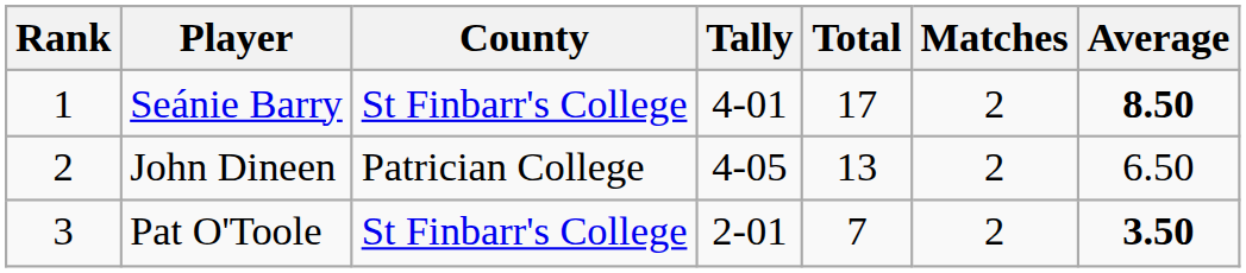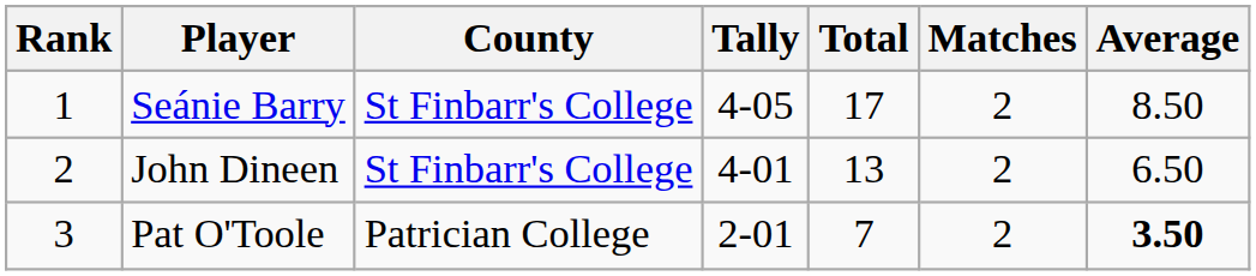 <table class="wikitable">
 <tr>
 <th>Rank</th>
 <th>Player</th>
 <th>County</th>
 <th>Tally</th>
 <th>Total</th>
 <th>Matches</th>
 <th>Average</th>
 </tr>
 <tr>
 <td rowspan=1 align=center>1</td>
 <td><a href='#'>Seánie Barry</a></td>
 <td><a href='#'>St Finbarr's College</a></td>
-<td align=center>4-01</td>
+<td align=center>4-05</td>
 <td align=center>17</td>
 <td align=center>2</td>
-<td align=center><strong>8.50</strong></td>
+<td align=center>8.50</td>
 </tr>
 <tr>
 <td rowspan=1 align=center>2</td>
 <td>John Dineen</td>
-<td>Patrician College</td>
-<td align=center>4-05</td>
+<td><a href='#'>St Finbarr's College</a></td>
+<td align=center>4-01</td>
 <td align=center>13</td>
 <td align=center>2</td>
 <td align=center>6.50</td>
 </tr>
 <tr>
 <td rowspan=1 align=center>3</td>
 <td>Pat O'Toole</td>
-<td><a href='#'>St Finbarr's College</a></td>
+<td>Patrician College</td>
 <td align=center>2-01</td>
 <td align=center>7</td>
 <td align=center>2</td>
 <td align=center><strong>3.50</strong></td>
 </tr>
 </table>
